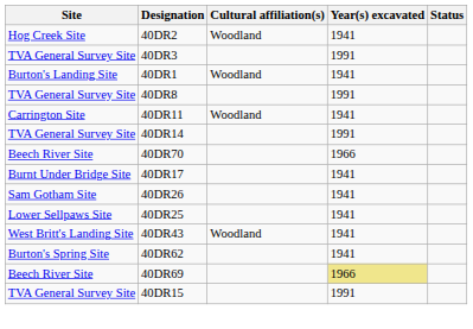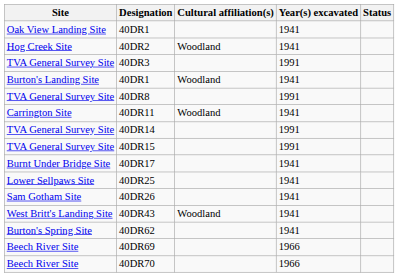 <table class="wikitable">
 <tr>
 <th>Site</th>
 <th>Designation</th>
 <th>Cultural affiliation(s)</th>
 <th>Year(s) excavated</th>
 <th>Status</th>
+</tr>
+<tr>
+<td><a href='#'>Oak View Landing Site</a></td>
+<td>40DR1</td>
+<td></td>
+<td>1941</td>
+<td></td>
 </tr>
 <tr>
 <td><a href='#'>Hog Creek Site</a></td>
 <td>40DR2</td>
 <td>Woodland</td>
 <td>1941</td>
 <td></td>
 </tr>
 <tr>
 <td><a href='#'>TVA General Survey Site</a></td>
 <td>40DR3</td>
 <td></td>
 <td>1991</td>
 <td></td>
 </tr>
 <tr>
 <td><a href='#'>Burton's Landing Site</a></td>
 <td>40DR1</td>
 <td>Woodland</td>
 <td>1941</td>
 <td></td>
 </tr>
 <tr>
 <td><a href='#'>TVA General Survey Site</a></td>
 <td>40DR8</td>
 <td></td>
 <td>1991</td>
 <td></td>
 </tr>
 <tr>
 <td><a href='#'>Carrington Site</a></td>
 <td>40DR11</td>
 <td>Woodland</td>
 <td>1941</td>
 <td></td>
 </tr>
 <tr>
 <td><a href='#'>TVA General Survey Site</a></td>
 <td>40DR14</td>
 <td></td>
 <td>1991</td>
 <td></td>
 </tr>
 <tr>
-<td><a href='#'>Beech River Site</a></td>
-<td>40DR70</td>
+<td><a href='#'>TVA General Survey Site</a></td>
+<td>40DR15</td>
 <td></td>
-<td>1966</td>
+<td>1991</td>
 <td></td>
 </tr>
 <tr>
 <td><a href='#'>Burnt Under Bridge Site</a></td>
 <td>40DR17</td>
 <td></td>
 <td>1941</td>
 <td></td>
 </tr>
 <tr>
-<td><a href='#'>Sam Gotham Site</a></td>
-<td>40DR26</td>
+<td><a href='#'>Lower Sellpaws Site</a></td>
+<td>40DR25</td>
 <td></td>
 <td>1941</td>
 <td></td>
 </tr>
 <tr>
-<td><a href='#'>Lower Sellpaws Site</a></td>
-<td>40DR25</td>
+<td><a href='#'>Sam Gotham Site</a></td>
+<td>40DR26</td>
 <td></td>
 <td>1941</td>
 <td></td>
 </tr>
 <tr>
 <td><a href='#'>West Britt's Landing Site</a></td>
 <td>40DR43</td>
 <td>Woodland</td>
 <td>1941</td>
 <td></td>
 </tr>
 <tr>
 <td><a href='#'>Burton's Spring Site</a></td>
 <td>40DR62</td>
 <td></td>
 <td>1941</td>
 <td></td>
 </tr>
 <tr>
 <td><a href='#'>Beech River Site</a></td>
 <td>40DR69</td>
 <td></td>
-<td style="background: khaki;">1966</td>
+<td>1966</td>
 <td></td>
 </tr>
 <tr>
-<td><a href='#'>TVA General Survey Site</a></td>
-<td>40DR15</td>
+<td><a href='#'>Beech River Site</a></td>
+<td>40DR70</td>
 <td></td>
-<td>1991</td>
+<td>1966</td>
 <td></td>
 </tr>
 </table>
